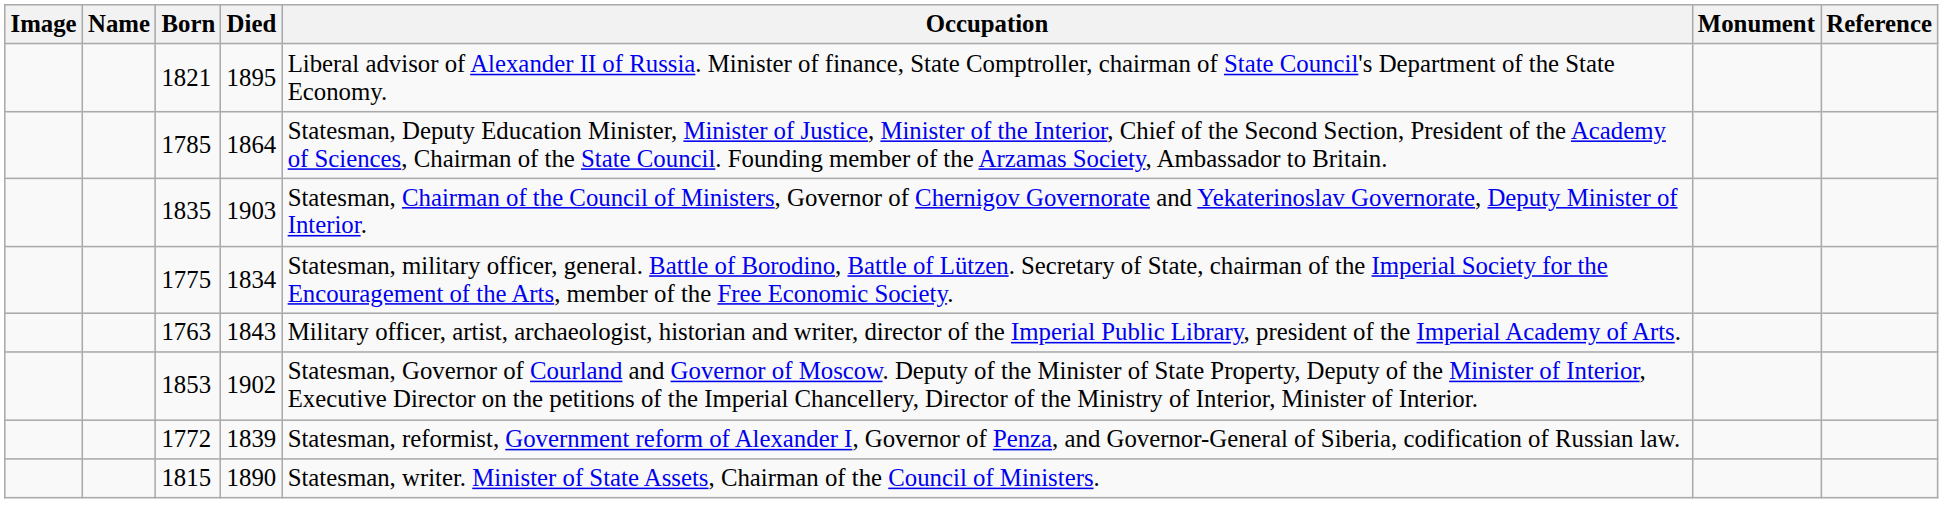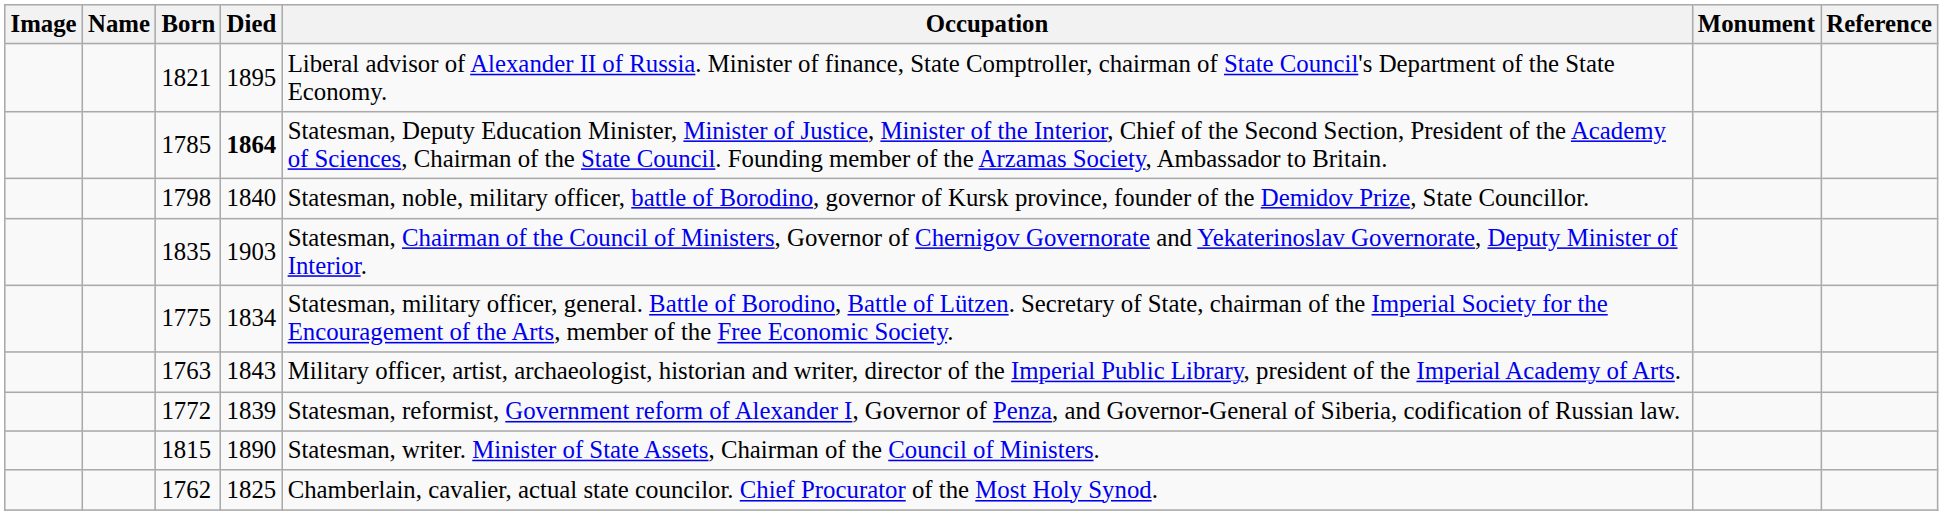 <table class="wikitable sortable">
 <tr>
 <th scope=col class=unsortable>Image</th>
 <th scope=col>Name</th>
 <th scope=col>Born</th>
 <th scope=col>Died</th>
 <th scope=col class=unsortable>Occupation</th>
 <th scope=col class=unsortable>Monument</th>
 <th scope=col class=unsortable>Reference</th>
 </tr>
 <tr>
 <td></td>
 <td></td>
 <td>1821</td>
 <td>1895</td>
 <td>Liberal advisor of <a href='#'>Alexander II of Russia</a>. Minister of finance, State Comptroller, chairman of <a href='#'>State Council</a>'s Department of the State Economy.</td>
 <td></td>
 <td></td>
 </tr>
 <tr>
 <td></td>
 <td></td>
 <td>1785</td>
-<td>1864</td>
+<td><strong>1864</strong></td>
 <td>Statesman, Deputy Education Minister, <a href='#'>Minister of Justice</a>, <a href='#'>Minister of the Interior</a>, Chief of the Second Section, President of the <a href='#'>Academy of Sciences</a>, Chairman of the <a href='#'>State Council</a>. Founding member of the <a href='#'>Arzamas Society</a>, Ambassador to Britain.</td>
+<td></td>
+<td></td>
+</tr>
+<tr>
+<td></td>
+<td></td>
+<td>1798</td>
+<td>1840</td>
+<td>Statesman, noble, military officer, <a href='#'>battle of Borodino</a>, governor of Kursk province, founder of the <a href='#'>Demidov Prize</a>, State Councillor.</td>
 <td></td>
 <td></td>
 </tr>
 <tr>
 <td></td>
 <td></td>
 <td>1835</td>
 <td>1903</td>
 <td>Statesman, <a href='#'>Chairman of the Council of Ministers</a>, Governor of <a href='#'>Chernigov Governorate</a> and <a href='#'>Yekaterinoslav Governorate</a>, <a href='#'>Deputy Minister of Interior</a>.</td>
 <td></td>
 <td></td>
 </tr>
 <tr>
 <td></td>
 <td></td>
 <td>1775</td>
 <td>1834</td>
 <td>Statesman, military officer, general. <a href='#'>Battle of Borodino</a>, <a href='#'>Battle of Lützen</a>. Secretary of State, chairman of the <a href='#'>Imperial Society for the Encouragement of the Arts</a>, member of the <a href='#'>Free Economic Society</a>.</td>
 <td></td>
 <td></td>
 </tr>
 <tr>
 <td></td>
 <td></td>
 <td>1763</td>
 <td>1843</td>
 <td>Military officer, artist, archaeologist, historian and writer, director of the <a href='#'>Imperial Public Library</a>, president of the <a href='#'>Imperial Academy of Arts</a>.</td>
 <td></td>
 <td></td>
 </tr>
 <tr>
 <td></td>
 <td></td>
-<td>1853</td>
-<td>1902</td>
-<td>Statesman, Governor of <a href='#'>Courland</a> and <a href='#'>Governor of Moscow</a>. Deputy of the Minister of State Property, Deputy of the <a href='#'>Minister of Interior</a>, Executive Director on the petitions of the Imperial Chancellery, Director of the Ministry of Interior, Minister of Interior.</td>
-<td></td>
-<td></td>
-</tr>
-<tr>
-<td></td>
-<td></td>
 <td>1772</td>
 <td>1839</td>
 <td>Statesman, reformist, <a href='#'>Government reform of Alexander I</a>, Governor of <a href='#'>Penza</a>, and Governor-General of Siberia, codification of Russian law.</td>
 <td></td>
 <td></td>
 </tr>
 <tr>
 <td></td>
 <td></td>
 <td>1815</td>
 <td>1890</td>
 <td>Statesman, writer. <a href='#'>Minister of State Assets</a>, Chairman of the <a href='#'>Council of Ministers</a>.</td>
 <td></td>
 <td></td>
 </tr>
+<tr>
+<td></td>
+<td></td>
+<td>1762</td>
+<td>1825</td>
+<td>Chamberlain, cavalier, actual state councilor. <a href='#'>Chief Procurator</a> of the <a href='#'>Most Holy Synod</a>.</td>
+<td></td>
+<td></td>
+</tr>
 </table>
